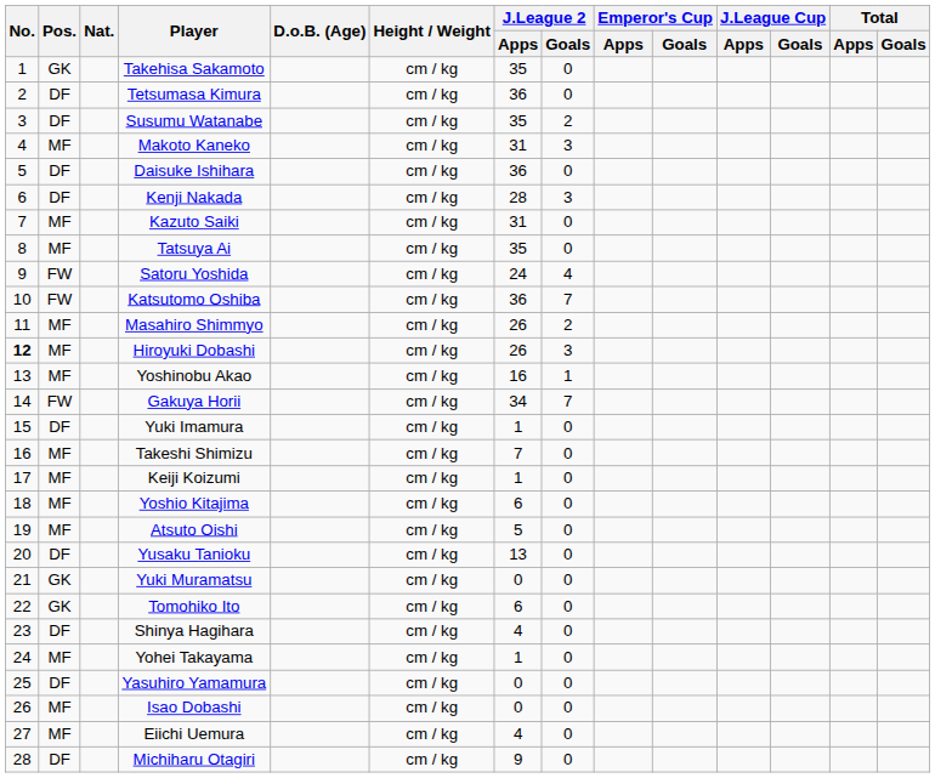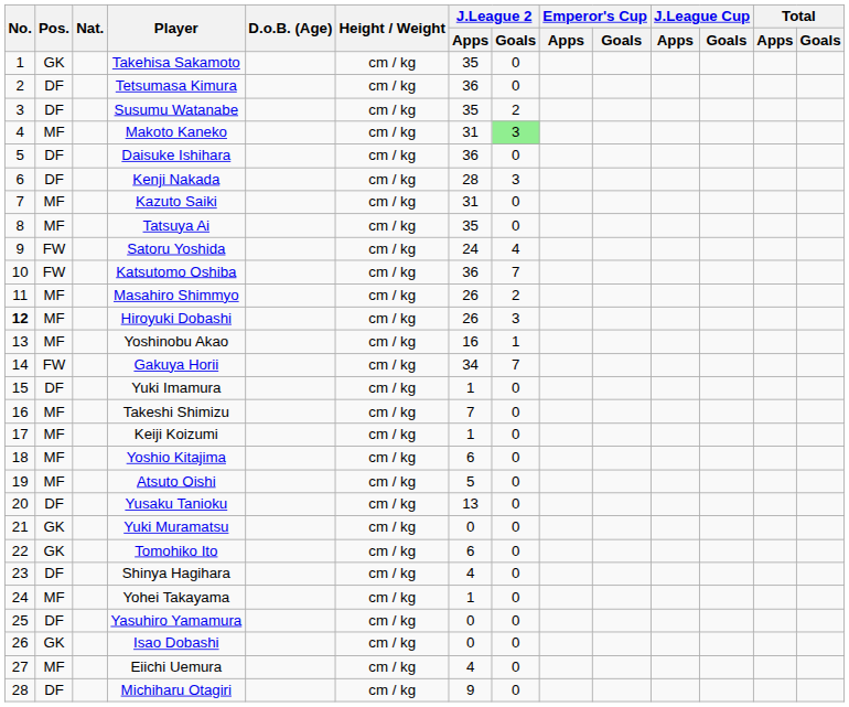 <table class="wikitable" style="text-align:center;">
 <tr>
 <th rowspan="2">No.</th>
 <th rowspan="2">Pos.</th>
 <th rowspan="2">Nat.</th>
 <th rowspan="2">Player</th>
 <th rowspan="2">D.o.B. (Age)</th>
 <th rowspan="2">Height / Weight</th>
 <th colspan="2"><a href='#'>J.League 2</a></th>
 <th colspan="2"><a href='#'>Emperor's Cup</a></th>
 <th colspan="2"><a href='#'>J.League Cup</a></th>
 <th colspan="2">Total</th>
 </tr>
 <tr>
 <th>Apps</th>
 <th>Goals</th>
 <th>Apps</th>
 <th>Goals</th>
 <th>Apps</th>
 <th>Goals</th>
 <th>Apps</th>
 <th>Goals</th>
 </tr>
 <tr>
 <td>1</td>
 <td>GK</td>
 <td></td>
 <td><a href='#'>Takehisa Sakamoto</a></td>
 <td></td>
 <td>cm / kg</td>
 <td>35</td>
 <td>0</td>
 <td></td>
 <td></td>
 <td></td>
 <td></td>
 <td></td>
 <td></td>
 </tr>
 <tr>
 <td>2</td>
 <td>DF</td>
 <td></td>
 <td><a href='#'>Tetsumasa Kimura</a></td>
 <td></td>
 <td>cm / kg</td>
 <td>36</td>
 <td>0</td>
 <td></td>
 <td></td>
 <td></td>
 <td></td>
 <td></td>
 <td></td>
 </tr>
 <tr>
 <td>3</td>
 <td>DF</td>
 <td></td>
 <td><a href='#'>Susumu Watanabe</a></td>
 <td></td>
 <td>cm / kg</td>
 <td>35</td>
 <td>2</td>
 <td></td>
 <td></td>
 <td></td>
 <td></td>
 <td></td>
 <td></td>
 </tr>
 <tr>
 <td>4</td>
 <td>MF</td>
 <td></td>
 <td><a href='#'>Makoto Kaneko</a></td>
 <td></td>
 <td>cm / kg</td>
 <td>31</td>
-<td>3</td>
+<td style="background: lightgreen;">3</td>
 <td></td>
 <td></td>
 <td></td>
 <td></td>
 <td></td>
 <td></td>
 </tr>
 <tr>
 <td>5</td>
 <td>DF</td>
 <td></td>
 <td><a href='#'>Daisuke Ishihara</a></td>
 <td></td>
 <td>cm / kg</td>
 <td>36</td>
 <td>0</td>
 <td></td>
 <td></td>
 <td></td>
 <td></td>
 <td></td>
 <td></td>
 </tr>
 <tr>
 <td>6</td>
 <td>DF</td>
 <td></td>
 <td><a href='#'>Kenji Nakada</a></td>
 <td></td>
 <td>cm / kg</td>
 <td>28</td>
 <td>3</td>
 <td></td>
 <td></td>
 <td></td>
 <td></td>
 <td></td>
 <td></td>
 </tr>
 <tr>
 <td>7</td>
 <td>MF</td>
 <td></td>
 <td><a href='#'>Kazuto Saiki</a></td>
 <td></td>
 <td>cm / kg</td>
 <td>31</td>
 <td>0</td>
 <td></td>
 <td></td>
 <td></td>
 <td></td>
 <td></td>
 <td></td>
 </tr>
 <tr>
 <td>8</td>
 <td>MF</td>
 <td></td>
 <td><a href='#'>Tatsuya Ai</a></td>
 <td></td>
 <td>cm / kg</td>
 <td>35</td>
 <td>0</td>
 <td></td>
 <td></td>
 <td></td>
 <td></td>
 <td></td>
 <td></td>
 </tr>
 <tr>
 <td>9</td>
 <td>FW</td>
 <td></td>
 <td><a href='#'>Satoru Yoshida</a></td>
 <td></td>
 <td>cm / kg</td>
 <td>24</td>
 <td>4</td>
 <td></td>
 <td></td>
 <td></td>
 <td></td>
 <td></td>
 <td></td>
 </tr>
 <tr>
 <td>10</td>
 <td>FW</td>
 <td></td>
 <td><a href='#'>Katsutomo Oshiba</a></td>
 <td></td>
 <td>cm / kg</td>
 <td>36</td>
 <td>7</td>
 <td></td>
 <td></td>
 <td></td>
 <td></td>
 <td></td>
 <td></td>
 </tr>
 <tr>
 <td>11</td>
 <td>MF</td>
 <td></td>
 <td><a href='#'>Masahiro Shimmyo</a></td>
 <td></td>
 <td>cm / kg</td>
 <td>26</td>
 <td>2</td>
 <td></td>
 <td></td>
 <td></td>
 <td></td>
 <td></td>
 <td></td>
 </tr>
 <tr>
 <td><strong>12</strong></td>
 <td>MF</td>
 <td></td>
 <td><a href='#'>Hiroyuki Dobashi</a></td>
 <td></td>
 <td>cm / kg</td>
 <td>26</td>
 <td>3</td>
 <td></td>
 <td></td>
 <td></td>
 <td></td>
 <td></td>
 <td></td>
 </tr>
 <tr>
 <td>13</td>
 <td>MF</td>
 <td></td>
 <td>Yoshinobu Akao</td>
 <td></td>
 <td>cm / kg</td>
 <td>16</td>
 <td>1</td>
 <td></td>
 <td></td>
 <td></td>
 <td></td>
 <td></td>
 <td></td>
 </tr>
 <tr>
 <td>14</td>
 <td>FW</td>
 <td></td>
 <td><a href='#'>Gakuya Horii</a></td>
 <td></td>
 <td>cm / kg</td>
 <td>34</td>
 <td>7</td>
 <td></td>
 <td></td>
 <td></td>
 <td></td>
 <td></td>
 <td></td>
 </tr>
 <tr>
 <td>15</td>
 <td>DF</td>
 <td></td>
 <td>Yuki Imamura</td>
 <td></td>
 <td>cm / kg</td>
 <td>1</td>
 <td>0</td>
 <td></td>
 <td></td>
 <td></td>
 <td></td>
 <td></td>
 <td></td>
 </tr>
 <tr>
 <td>16</td>
 <td>MF</td>
 <td></td>
 <td>Takeshi Shimizu</td>
 <td></td>
 <td>cm / kg</td>
 <td>7</td>
 <td>0</td>
 <td></td>
 <td></td>
 <td></td>
 <td></td>
 <td></td>
 <td></td>
 </tr>
 <tr>
 <td>17</td>
 <td>MF</td>
 <td></td>
 <td>Keiji Koizumi</td>
 <td></td>
 <td>cm / kg</td>
 <td>1</td>
 <td>0</td>
 <td></td>
 <td></td>
 <td></td>
 <td></td>
 <td></td>
 <td></td>
 </tr>
 <tr>
 <td>18</td>
 <td>MF</td>
 <td></td>
 <td><a href='#'>Yoshio Kitajima</a></td>
 <td></td>
 <td>cm / kg</td>
 <td>6</td>
 <td>0</td>
 <td></td>
 <td></td>
 <td></td>
 <td></td>
 <td></td>
 <td></td>
 </tr>
 <tr>
 <td>19</td>
 <td>MF</td>
 <td></td>
 <td><a href='#'>Atsuto Oishi</a></td>
 <td></td>
 <td>cm / kg</td>
 <td>5</td>
 <td>0</td>
 <td></td>
 <td></td>
 <td></td>
 <td></td>
 <td></td>
 <td></td>
 </tr>
 <tr>
 <td>20</td>
 <td>DF</td>
 <td></td>
 <td><a href='#'>Yusaku Tanioku</a></td>
 <td></td>
 <td>cm / kg</td>
 <td>13</td>
 <td>0</td>
 <td></td>
 <td></td>
 <td></td>
 <td></td>
 <td></td>
 <td></td>
 </tr>
 <tr>
 <td>21</td>
 <td>GK</td>
 <td></td>
 <td><a href='#'>Yuki Muramatsu</a></td>
 <td></td>
 <td>cm / kg</td>
 <td>0</td>
 <td>0</td>
 <td></td>
 <td></td>
 <td></td>
 <td></td>
 <td></td>
 <td></td>
 </tr>
 <tr>
 <td>22</td>
 <td>GK</td>
 <td></td>
 <td><a href='#'>Tomohiko Ito</a></td>
 <td></td>
 <td>cm / kg</td>
 <td>6</td>
 <td>0</td>
 <td></td>
 <td></td>
 <td></td>
 <td></td>
 <td></td>
 <td></td>
 </tr>
 <tr>
 <td>23</td>
 <td>DF</td>
 <td></td>
 <td>Shinya Hagihara</td>
 <td></td>
 <td>cm / kg</td>
 <td>4</td>
 <td>0</td>
 <td></td>
 <td></td>
 <td></td>
 <td></td>
 <td></td>
 <td></td>
 </tr>
 <tr>
 <td>24</td>
 <td>MF</td>
 <td></td>
 <td>Yohei Takayama</td>
 <td></td>
 <td>cm / kg</td>
 <td>1</td>
 <td>0</td>
 <td></td>
 <td></td>
 <td></td>
 <td></td>
 <td></td>
 <td></td>
 </tr>
 <tr>
 <td>25</td>
 <td>DF</td>
 <td></td>
 <td><a href='#'>Yasuhiro Yamamura</a></td>
 <td></td>
 <td>cm / kg</td>
 <td>0</td>
 <td>0</td>
 <td></td>
 <td></td>
 <td></td>
 <td></td>
 <td></td>
 <td></td>
 </tr>
 <tr>
 <td>26</td>
-<td>MF</td>
+<td>GK</td>
 <td></td>
 <td><a href='#'>Isao Dobashi</a></td>
 <td></td>
 <td>cm / kg</td>
 <td>0</td>
 <td>0</td>
 <td></td>
 <td></td>
 <td></td>
 <td></td>
 <td></td>
 <td></td>
 </tr>
 <tr>
 <td>27</td>
 <td>MF</td>
 <td></td>
 <td>Eiichi Uemura</td>
 <td></td>
 <td>cm / kg</td>
 <td>4</td>
 <td>0</td>
 <td></td>
 <td></td>
 <td></td>
 <td></td>
 <td></td>
 <td></td>
 </tr>
 <tr>
 <td>28</td>
 <td>DF</td>
 <td></td>
 <td><a href='#'>Michiharu Otagiri</a></td>
 <td></td>
 <td>cm / kg</td>
 <td>9</td>
 <td>0</td>
 <td></td>
 <td></td>
 <td></td>
 <td></td>
 <td></td>
 <td></td>
 </tr>
 </table>
